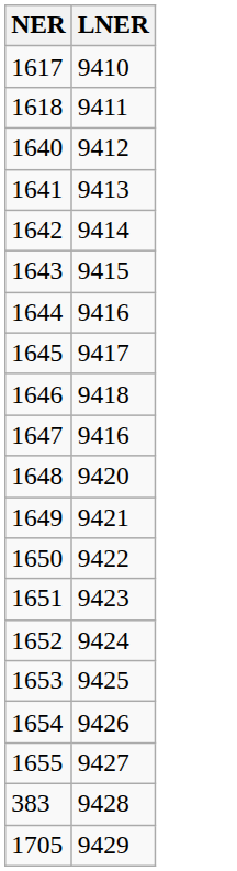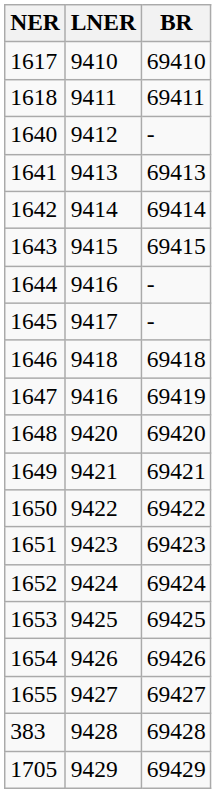 <table class="wikitable">
 <tr>
 <th>NER</th>
 <th>LNER</th>
+<th>BR</th>
 </tr>
 <tr>
 <td>1617</td>
 <td>9410</td>
+<td>69410</td>
 </tr>
 <tr>
 <td>1618</td>
 <td>9411</td>
+<td>69411</td>
 </tr>
 <tr>
 <td>1640</td>
 <td>9412</td>
+<td>-</td>
 </tr>
 <tr>
 <td>1641</td>
 <td>9413</td>
+<td>69413</td>
 </tr>
 <tr>
 <td>1642</td>
 <td>9414</td>
+<td>69414</td>
 </tr>
 <tr>
 <td>1643</td>
 <td>9415</td>
+<td>69415</td>
 </tr>
 <tr>
 <td>1644</td>
 <td>9416</td>
+<td>-</td>
 </tr>
 <tr>
 <td>1645</td>
 <td>9417</td>
+<td>-</td>
 </tr>
 <tr>
 <td>1646</td>
 <td>9418</td>
+<td>69418</td>
 </tr>
 <tr>
 <td>1647</td>
 <td>9416</td>
+<td>69419</td>
 </tr>
 <tr>
 <td>1648</td>
 <td>9420</td>
+<td>69420</td>
 </tr>
 <tr>
 <td>1649</td>
 <td>9421</td>
+<td>69421</td>
 </tr>
 <tr>
 <td>1650</td>
 <td>9422</td>
+<td>69422</td>
 </tr>
 <tr>
 <td>1651</td>
 <td>9423</td>
+<td>69423</td>
 </tr>
 <tr>
 <td>1652</td>
 <td>9424</td>
+<td>69424</td>
 </tr>
 <tr>
 <td>1653</td>
 <td>9425</td>
+<td>69425</td>
 </tr>
 <tr>
 <td>1654</td>
 <td>9426</td>
+<td>69426</td>
 </tr>
 <tr>
 <td>1655</td>
 <td>9427</td>
+<td>69427</td>
 </tr>
 <tr>
 <td>383</td>
 <td>9428</td>
+<td>69428</td>
 </tr>
 <tr>
 <td>1705</td>
 <td>9429</td>
+<td>69429</td>
 </tr>
 </table>
